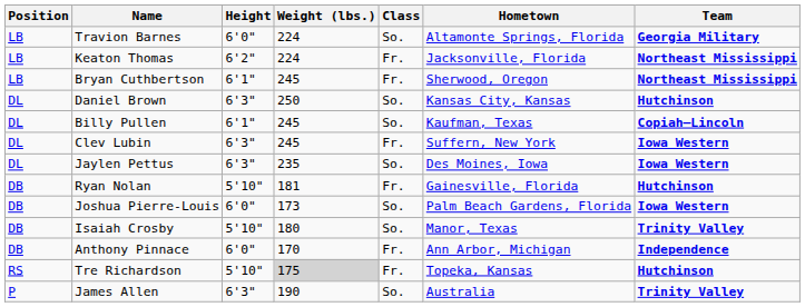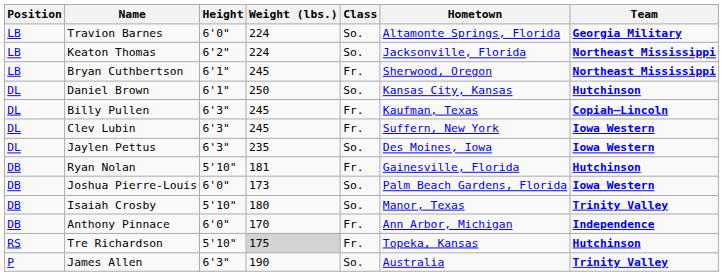 <table class="wikitable" style="font-size: 90%">
 <tr>
 <th>Position</th>
 <th>Name</th>
 <th>Height</th>
 <th>Weight (lbs.)</th>
 <th>Class</th>
 <th>Hometown</th>
 <th>Team</th>
 </tr>
 <tr>
 <td><a href='#'>LB</a></td>
 <td>Travion Barnes</td>
 <td>6'0"</td>
 <td>224</td>
 <td>So.</td>
 <td><a href='#'>Altamonte Springs, Florida</a></td>
 <td><strong><a href='#'>Georgia Military</a></strong></td>
 </tr>
 <tr>
 <td><a href='#'>LB</a></td>
 <td>Keaton Thomas</td>
 <td>6'2"</td>
 <td>224</td>
-<td>Fr.</td>
+<td>So.</td>
 <td><a href='#'>Jacksonville, Florida</a></td>
 <td><strong><a href='#'>Northeast Mississippi</a></strong></td>
 </tr>
 <tr>
 <td><a href='#'>LB</a></td>
 <td>Bryan Cuthbertson</td>
 <td>6'1"</td>
 <td>245</td>
 <td>Fr.</td>
 <td><a href='#'>Sherwood, Oregon</a></td>
 <td><strong><a href='#'>Northeast Mississippi</a></strong></td>
 </tr>
 <tr>
 <td><a href='#'>DL</a></td>
 <td>Daniel Brown</td>
-<td>6'3"</td>
+<td>6'1"</td>
 <td>250</td>
 <td>So.</td>
 <td><a href='#'>Kansas City, Kansas</a></td>
 <td><strong><a href='#'>Hutchinson</a></strong></td>
 </tr>
 <tr>
 <td><a href='#'>DL</a></td>
 <td>Billy Pullen</td>
-<td>6'1"</td>
+<td>6'3"</td>
 <td>245</td>
-<td>So.</td>
+<td>Fr.</td>
 <td><a href='#'>Kaufman, Texas</a></td>
 <td><strong><a href='#'>Copiah–Lincoln</a></strong></td>
 </tr>
 <tr>
 <td><a href='#'>DL</a></td>
 <td>Clev Lubin</td>
 <td>6'3"</td>
 <td>245</td>
 <td>Fr.</td>
 <td><a href='#'>Suffern, New York</a></td>
 <td><strong><a href='#'>Iowa Western</a></strong></td>
 </tr>
 <tr>
 <td><a href='#'>DL</a></td>
 <td>Jaylen Pettus</td>
 <td>6'3"</td>
 <td>235</td>
 <td>So.</td>
 <td><a href='#'>Des Moines, Iowa</a></td>
 <td><strong><a href='#'>Iowa Western</a></strong></td>
 </tr>
 <tr>
 <td><a href='#'>DB</a></td>
 <td>Ryan Nolan</td>
 <td>5'10"</td>
 <td>181</td>
 <td>Fr.</td>
 <td><a href='#'>Gainesville, Florida</a></td>
 <td><strong><a href='#'>Hutchinson</a></strong></td>
 </tr>
 <tr>
 <td><a href='#'>DB</a></td>
 <td>Joshua Pierre-Louis</td>
 <td>6'0"</td>
 <td>173</td>
 <td>So.</td>
 <td><a href='#'>Palm Beach Gardens, Florida</a></td>
 <td><strong><a href='#'>Iowa Western</a></strong></td>
 </tr>
 <tr>
 <td><a href='#'>DB</a></td>
 <td>Isaiah Crosby</td>
 <td>5'10"</td>
 <td>180</td>
 <td>So.</td>
 <td><a href='#'>Manor, Texas</a></td>
 <td><strong><a href='#'>Trinity Valley</a></strong></td>
 </tr>
 <tr>
 <td><a href='#'>DB</a></td>
 <td>Anthony Pinnace</td>
 <td>6'0"</td>
 <td>170</td>
 <td>Fr.</td>
 <td><a href='#'>Ann Arbor, Michigan</a></td>
 <td><strong><a href='#'>Independence</a></strong></td>
 </tr>
 <tr>
 <td><a href='#'>RS</a></td>
 <td>Tre Richardson</td>
 <td>5'10"</td>
 <td style="background: lightgrey;">175</td>
 <td>Fr.</td>
 <td><a href='#'>Topeka, Kansas</a></td>
 <td><strong><a href='#'>Hutchinson</a></strong></td>
 </tr>
 <tr>
 <td><a href='#'>P</a></td>
 <td>James Allen</td>
 <td>6'3"</td>
 <td>190</td>
 <td>So.</td>
 <td><a href='#'>Australia</a></td>
 <td><strong><a href='#'>Trinity Valley</a></strong></td>
 </tr>
 </table>
